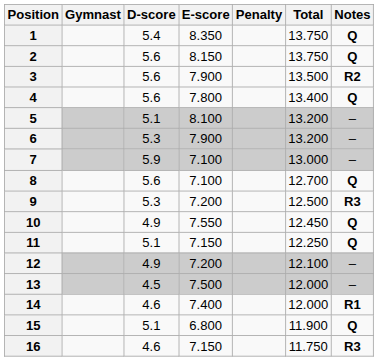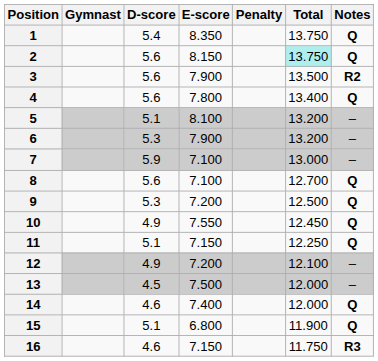 <table class="wikitable sortable" style="text-align:center; font-size:95%">
 <tr>
 <th scope=col>Position</th>
 <th scope=col>Gymnast</th>
 <th scope=col>D-score</th>
 <th scope=col>E-score</th>
 <th scope=col>Penalty</th>
 <th scope=col>Total</th>
 <th scope=col>Notes</th>
 </tr>
 <tr>
 <th scope=row>1</th>
 <td align=left></td>
 <td>5.4</td>
 <td>8.350</td>
 <td></td>
 <td>13.750</td>
 <td><strong>Q</strong></td>
 </tr>
 <tr>
 <th scope=row>2</th>
 <td align=left></td>
 <td>5.6</td>
 <td>8.150</td>
 <td></td>
-<td>13.750</td>
+<td style="background: paleturquoise;">13.750</td>
 <td><strong>Q</strong></td>
 </tr>
 <tr>
 <th scope=row>3</th>
 <td align=left></td>
 <td>5.6</td>
 <td>7.900</td>
 <td></td>
 <td>13.500</td>
 <td><strong>R2</strong></td>
 </tr>
 <tr>
 <th scope=row>4</th>
 <td align=left></td>
 <td>5.6</td>
 <td>7.800</td>
 <td></td>
 <td>13.400</td>
 <td><strong>Q</strong></td>
 </tr>
 <tr bgcolor="cccccc">
 <th scope=row>5</th>
 <td align=left></td>
 <td>5.1</td>
 <td>8.100</td>
 <td></td>
 <td>13.200</td>
 <td>–</td>
 </tr>
 <tr bgcolor="cccccc">
 <th scope=row>6</th>
 <td align=left></td>
 <td>5.3</td>
 <td>7.900</td>
 <td></td>
 <td>13.200</td>
 <td>–</td>
 </tr>
 <tr bgcolor="cccccc">
 <th scope=row>7</th>
 <td align=left></td>
 <td>5.9</td>
 <td>7.100</td>
 <td></td>
 <td>13.000</td>
 <td>–</td>
 </tr>
 <tr>
 <th scope=row>8</th>
 <td align=left></td>
 <td>5.6</td>
 <td>7.100</td>
 <td></td>
 <td>12.700</td>
 <td><strong>Q</strong></td>
 </tr>
 <tr>
 <th scope=row>9</th>
 <td align=left></td>
 <td>5.3</td>
 <td>7.200</td>
 <td></td>
 <td>12.500</td>
-<td><strong>R3</strong></td>
+<td><strong>Q</strong></td>
 </tr>
 <tr>
 <th scope=row>10</th>
 <td align=left></td>
 <td>4.9</td>
 <td>7.550</td>
 <td></td>
 <td>12.450</td>
 <td><strong>Q</strong></td>
 </tr>
 <tr>
 <th scope=row>11</th>
 <td align=left></td>
 <td>5.1</td>
 <td>7.150</td>
 <td></td>
 <td>12.250</td>
 <td><strong>Q</strong></td>
 </tr>
 <tr bgcolor="cccccc">
 <th scope=row>12</th>
 <td align=left></td>
 <td>4.9</td>
 <td>7.200</td>
 <td></td>
 <td>12.100</td>
 <td>–</td>
 </tr>
 <tr bgcolor="cccccc">
 <th scope=row>13</th>
 <td align=left></td>
 <td>4.5</td>
 <td>7.500</td>
 <td></td>
 <td>12.000</td>
 <td>–</td>
 </tr>
 <tr>
 <th scope=row>14</th>
 <td align=left></td>
 <td>4.6</td>
 <td>7.400</td>
 <td></td>
 <td>12.000</td>
-<td><strong>R1</strong></td>
+<td><strong>Q</strong></td>
 </tr>
 <tr>
 <th scope=row>15</th>
 <td align=left></td>
 <td>5.1</td>
 <td>6.800</td>
 <td></td>
 <td>11.900</td>
 <td><strong>Q</strong></td>
 </tr>
 <tr>
 <th scope=row>16</th>
 <td align=left></td>
 <td>4.6</td>
 <td>7.150</td>
 <td></td>
 <td>11.750</td>
 <td><strong>R3</strong></td>
 </tr>
 </table>
